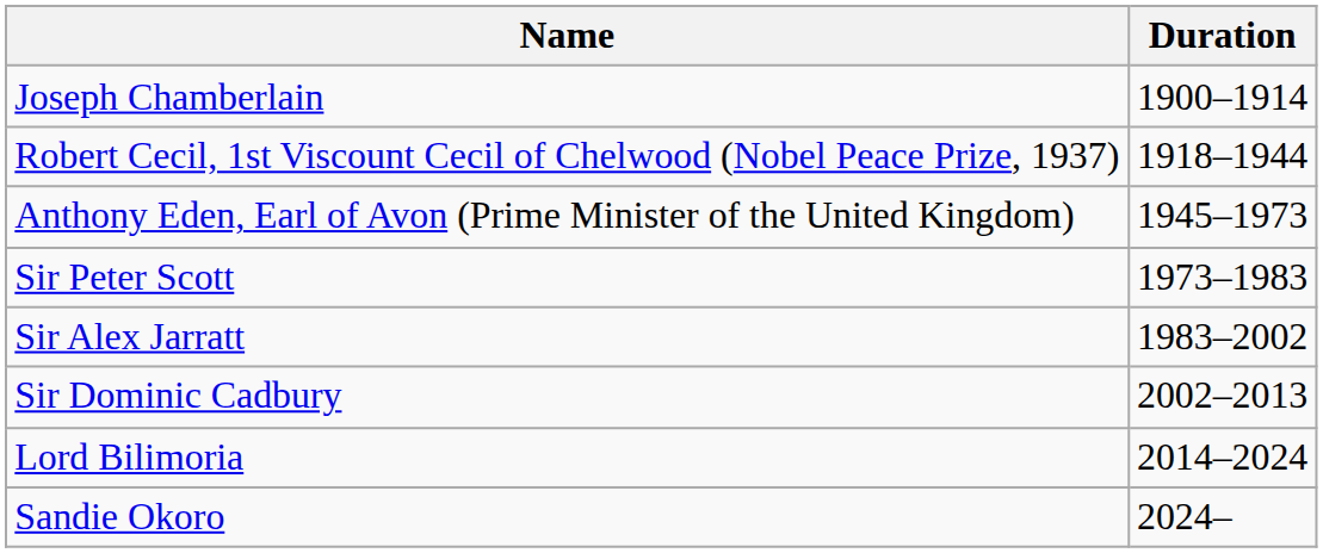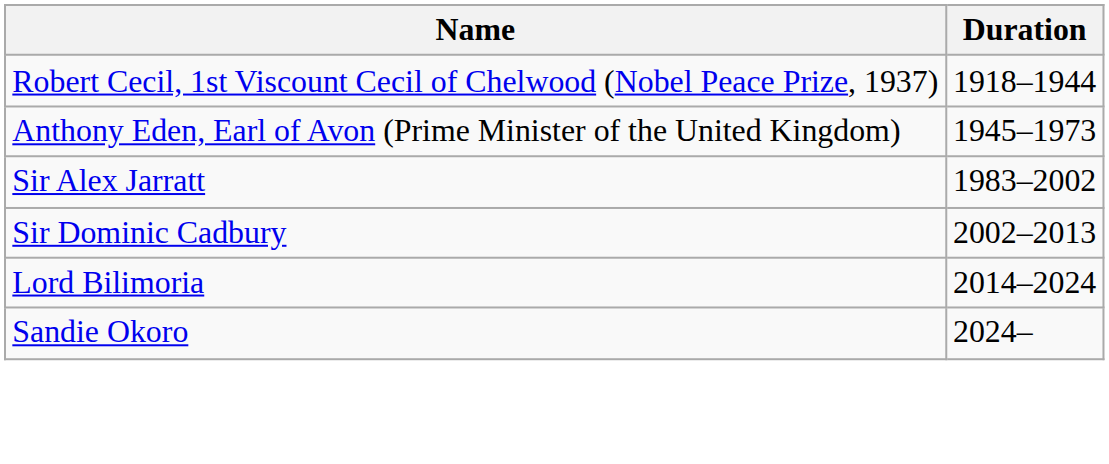 <table class="wikitable">
 <tr>
 <th>Name</th>
 <th>Duration</th>
-</tr>
-<tr>
-<td><a href='#'>Joseph Chamberlain</a></td>
-<td>1900–1914</td>
 </tr>
 <tr>
 <td><a href='#'>Robert Cecil, 1st Viscount Cecil of Chelwood</a> (<a href='#'>Nobel Peace Prize</a>, 1937)</td>
 <td>1918–1944</td>
 </tr>
 <tr>
 <td><a href='#'>Anthony Eden, Earl of Avon</a> (Prime Minister of the United Kingdom)</td>
 <td>1945–1973</td>
-</tr>
-<tr>
-<td><a href='#'>Sir Peter Scott</a></td>
-<td>1973–1983</td>
 </tr>
 <tr>
 <td><a href='#'>Sir Alex Jarratt</a></td>
 <td>1983–2002</td>
 </tr>
 <tr>
 <td><a href='#'>Sir Dominic Cadbury</a></td>
 <td>2002–2013</td>
 </tr>
 <tr>
 <td><a href='#'>Lord Bilimoria</a></td>
 <td>2014–2024</td>
 </tr>
 <tr>
 <td><a href='#'>Sandie Okoro</a></td>
 <td>2024–</td>
 </tr>
 </table>
